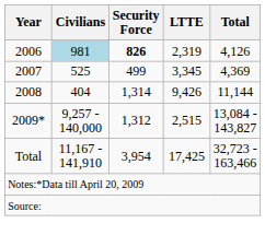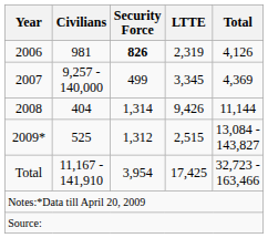 <table style="width:50%;" class="wikitable" border="1">
 <tr>
 <th width=18%>Year</th>
 <th width=18%>Civilians</th>
 <th width=18%>Security Force</th>
 <th width=18%>LTTE</th>
 <th width=18%>Total</th>
 </tr>
 <tr>
 <td align="center">2006</td>
-<td align="center" style="background: lightblue;">981</td>
+<td align="center">981</td>
 <td align="center"><strong>826</strong></td>
 <td align="center">2,319</td>
 <td align="center">4,126</td>
 </tr>
 <tr>
 <td align="center">2007</td>
-<td align="center">525</td>
+<td align="center">9,257 - 140,000</td>
 <td align="center">499</td>
 <td align="center">3,345</td>
 <td align="center">4,369</td>
 </tr>
 <tr>
 <td align="center">2008</td>
 <td align="center">404</td>
 <td align="center">1,314</td>
 <td align="center">9,426</td>
 <td align="center">11,144</td>
 </tr>
 <tr>
 <td align="center">2009*</td>
-<td align="center">9,257 - 140,000</td>
+<td align="center">525</td>
 <td align="center">1,312</td>
 <td align="center">2,515</td>
 <td align="center">13,084 -  143,827</td>
 </tr>
 <tr>
 <td align="center">Total</td>
 <td align="center">11,167 - 141,910</td>
 <td align="center">3,954</td>
 <td align="center">17,425</td>
 <td align="center">32,723 - 163,466</td>
 </tr>
 <tr>
 <td align=left colspan=5><small>Notes:*Data till April 20, 2009</small></td>
 </tr>
 <tr>
 <td align=left colspan=5><small>Source:</small></td>
 </tr>
 </table>
